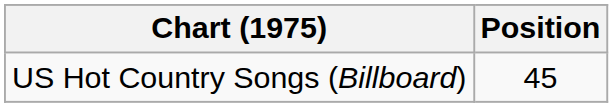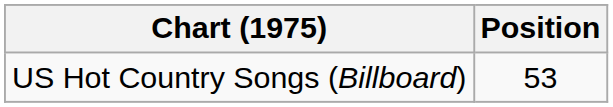 <table class="wikitable">
 <tr>
 <th>Chart (1975)</th>
 <th>Position</th>
 </tr>
 <tr>
 <td>US Hot Country Songs (<em>Billboard</em>)</td>
-<td align="center">45</td>
+<td align="center">53</td>
 </tr>
 </table>
